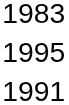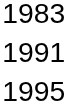 <table>
 <tr style="vertical-align:top;">
 <td>1983<br></td>
+<td></td>
+<td></td>
+<td></td>
+</tr>
+<tr style="vertical-align:top;">
+<td>1991<br></td>
 <td></td>
 <td></td>
 <td></td>
 </tr>
 <tr style="vertical-align:top;">
 <td>1995<br></td>
 <td></td>
 <td></td>
 <td></td>
 </tr>
-<tr style="vertical-align:top;">
-<td>1991<br></td>
-<td></td>
-<td></td>
-<td></td>
-</tr>
 </table>
